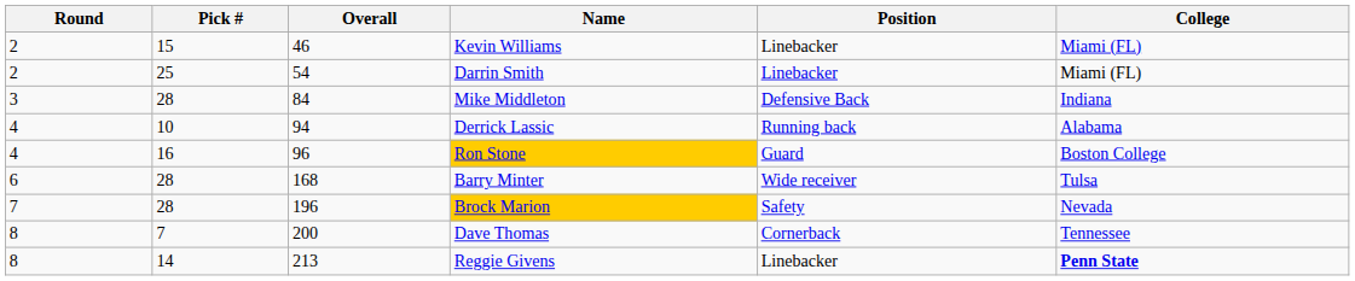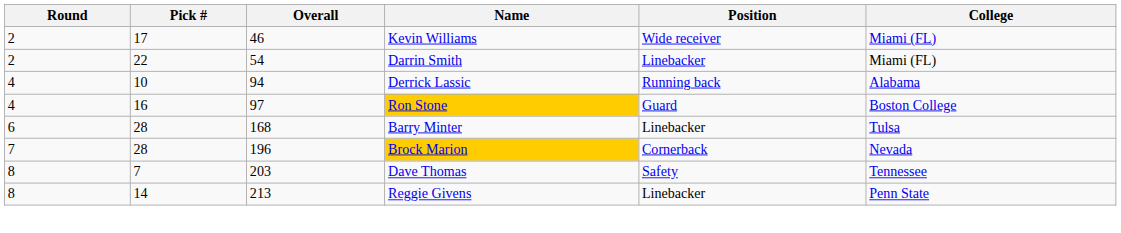 <table class="wikitable sortable sortable" style="width: 100%">
 <tr>
 <th>Round</th>
 <th>Pick #</th>
 <th>Overall</th>
 <th>Name</th>
 <th>Position</th>
 <th>College</th>
 </tr>
 <tr>
 <td>2</td>
-<td>15</td>
+<td>17</td>
 <td>46</td>
 <td><a href='#'>Kevin Williams</a></td>
-<td>Linebacker</td>
+<td><a href='#'>Wide receiver</a></td>
 <td><a href='#'>Miami (FL)</a></td>
 </tr>
 <tr>
 <td>2</td>
-<td>25</td>
+<td>22</td>
 <td>54</td>
 <td><a href='#'>Darrin Smith</a></td>
 <td><a href='#'>Linebacker</a></td>
 <td>Miami (FL)</td>
-</tr>
-<tr>
-<td>3</td>
-<td>28</td>
-<td>84</td>
-<td><a href='#'>Mike Middleton</a></td>
-<td><a href='#'>Defensive Back</a></td>
-<td><a href='#'>Indiana</a></td>
 </tr>
 <tr>
 <td>4</td>
 <td>10</td>
 <td>94</td>
 <td><a href='#'>Derrick Lassic</a></td>
 <td><a href='#'>Running back</a></td>
 <td><a href='#'>Alabama</a></td>
 </tr>
 <tr>
 <td>4</td>
 <td>16</td>
-<td>96</td>
+<td>97</td>
 <td bgcolor=#FFCC00><a href='#'>Ron Stone</a></td>
 <td><a href='#'>Guard</a></td>
 <td><a href='#'>Boston College</a></td>
 </tr>
 <tr>
 <td>6</td>
 <td>28</td>
 <td>168</td>
 <td><a href='#'>Barry Minter</a></td>
-<td><a href='#'>Wide receiver</a></td>
+<td>Linebacker</td>
 <td><a href='#'>Tulsa</a></td>
 </tr>
 <tr>
 <td>7</td>
 <td>28</td>
 <td>196</td>
 <td bgcolor=#FFCC00><a href='#'>Brock Marion</a></td>
-<td><a href='#'>Safety</a></td>
+<td><a href='#'>Cornerback</a></td>
 <td><a href='#'>Nevada</a></td>
 </tr>
 <tr>
 <td>8</td>
 <td>7</td>
-<td>200</td>
+<td>203</td>
 <td><a href='#'>Dave Thomas</a></td>
-<td><a href='#'>Cornerback</a></td>
+<td><a href='#'>Safety</a></td>
 <td><a href='#'>Tennessee</a></td>
 </tr>
 <tr>
 <td>8</td>
 <td>14</td>
 <td>213</td>
 <td><a href='#'>Reggie Givens</a></td>
 <td>Linebacker</td>
-<td><strong><a href='#'>Penn State</a></strong></td>
+<td><a href='#'>Penn State</a></td>
 </tr>
 </table>
